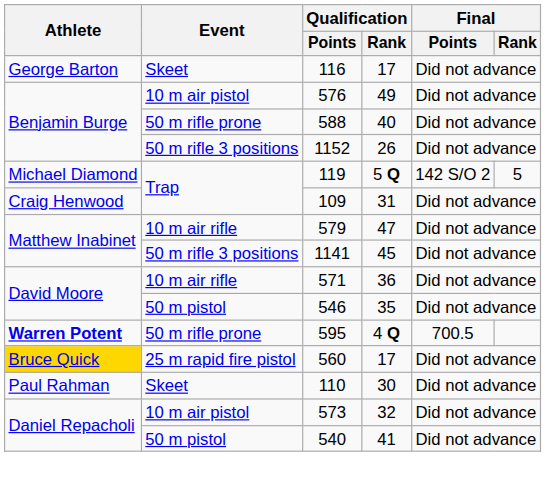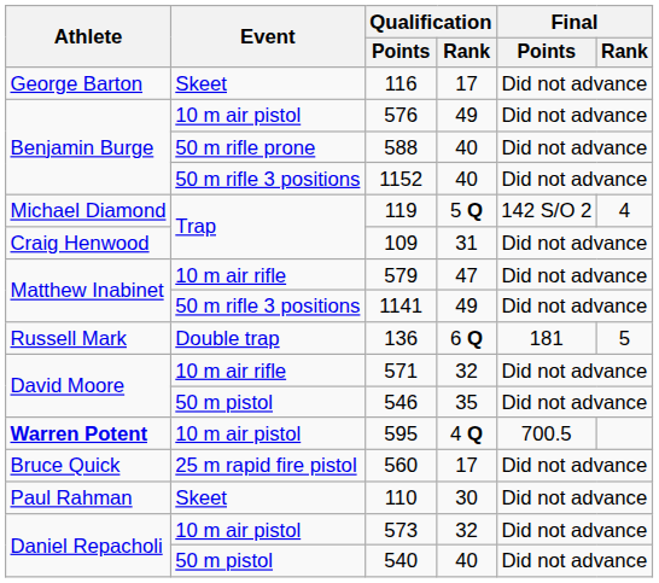 <table class="wikitable" style="font-size:90%">
 <tr>
 <th rowspan="2">Athlete</th>
 <th rowspan="2">Event</th>
 <th colspan=2>Qualification</th>
 <th colspan=2>Final</th>
 </tr>
 <tr style="font-size:95%">
 <th>Points</th>
 <th>Rank</th>
 <th>Points</th>
 <th>Rank</th>
 </tr>
 <tr align=center>
 <td align=left><a href='#'>George Barton</a></td>
 <td align=left><a href='#'>Skeet</a></td>
 <td>116</td>
 <td>17</td>
 <td colspan=2>Did not advance</td>
 </tr>
 <tr align=center>
 <td align=left rowspan=3><a href='#'>Benjamin Burge</a></td>
 <td align=left><a href='#'>10 m air pistol</a></td>
 <td>576</td>
 <td>49</td>
 <td colspan=2>Did not advance</td>
 </tr>
 <tr align=center>
 <td align=left><a href='#'>50 m rifle prone</a></td>
 <td>588</td>
 <td>40</td>
 <td colspan=2>Did not advance</td>
 </tr>
 <tr align=center>
 <td align=left><a href='#'>50 m rifle 3 positions</a></td>
 <td>1152</td>
-<td>26</td>
+<td>40</td>
 <td colspan=2>Did not advance</td>
 </tr>
 <tr align=center>
 <td align=left><a href='#'>Michael Diamond</a></td>
 <td align=left rowspan=2><a href='#'>Trap</a></td>
 <td>119</td>
 <td>5 <strong>Q</strong></td>
 <td>142 S/O 2</td>
-<td>5</td>
+<td>4</td>
 </tr>
 <tr align=center>
 <td align=left><a href='#'>Craig Henwood</a></td>
 <td>109</td>
 <td>31</td>
 <td colspan=2>Did not advance</td>
 </tr>
 <tr align=center>
 <td align=left rowspan=2><a href='#'>Matthew Inabinet</a></td>
 <td align=left><a href='#'>10 m air rifle</a></td>
 <td>579</td>
 <td>47</td>
 <td colspan=2>Did not advance</td>
 </tr>
 <tr align=center>
 <td align=left><a href='#'>50 m rifle 3 positions</a></td>
 <td>1141</td>
-<td>45</td>
+<td>49</td>
 <td colspan=2>Did not advance</td>
+</tr>
+<tr align=center>
+<td align=left><a href='#'>Russell Mark</a></td>
+<td align=left><a href='#'>Double trap</a></td>
+<td>136</td>
+<td>6 <strong>Q</strong></td>
+<td>181</td>
+<td>5</td>
 </tr>
 <tr align=center>
 <td align=left rowspan=2><a href='#'>David Moore</a></td>
 <td align=left><a href='#'>10 m air rifle</a></td>
 <td>571</td>
-<td>36</td>
+<td>32</td>
 <td colspan=2>Did not advance</td>
 </tr>
 <tr align=center>
 <td align=left><a href='#'>50 m pistol</a></td>
 <td>546</td>
 <td>35</td>
 <td colspan=2>Did not advance</td>
 </tr>
 <tr align=center>
 <td align=left><strong><a href='#'>Warren Potent</a></strong></td>
-<td align=left><a href='#'>50 m rifle prone</a></td>
+<td align=left><a href='#'>10 m air pistol</a></td>
 <td>595</td>
 <td>4 <strong>Q</strong></td>
 <td>700.5</td>
 <td></td>
 </tr>
 <tr align=center>
-<td align=left style="background: gold;"><a href='#'>Bruce Quick</a></td>
+<td align=left><a href='#'>Bruce Quick</a></td>
 <td align=left><a href='#'>25 m rapid fire pistol</a></td>
 <td>560</td>
 <td>17</td>
 <td colspan=2>Did not advance</td>
 </tr>
 <tr align=center>
 <td align=left><a href='#'>Paul Rahman</a></td>
 <td align=left><a href='#'>Skeet</a></td>
 <td>110</td>
 <td>30</td>
 <td colspan=2>Did not advance</td>
 </tr>
 <tr align=center>
 <td align=left rowspan=2><a href='#'>Daniel Repacholi</a></td>
 <td align=left><a href='#'>10 m air pistol</a></td>
 <td>573</td>
 <td>32</td>
 <td colspan=2>Did not advance</td>
 </tr>
 <tr align=center>
 <td align=left><a href='#'>50 m pistol</a></td>
 <td>540</td>
-<td>41</td>
+<td>40</td>
 <td colspan=2>Did not advance</td>
 </tr>
 </table>
